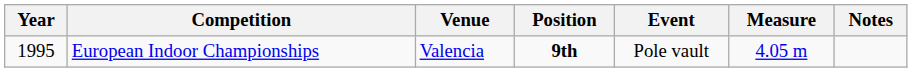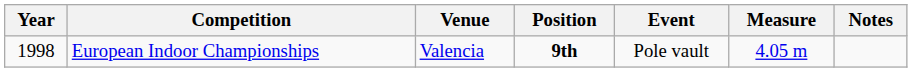 <table class="wikitable" width=55% style="font-size:90%; text-align:center;">
 <tr>
 <th>Year</th>
 <th>Competition</th>
 <th>Venue</th>
 <th>Position</th>
 <th>Event</th>
 <th>Measure</th>
 <th>Notes</th>
 </tr>
 <tr>
-<td>1995</td>
+<td>1998</td>
 <td align=left><a href='#'>European Indoor Championships</a></td>
 <td align=left> <a href='#'>Valencia</a></td>
 <td><strong>9th</strong></td>
 <td>Pole vault</td>
 <td><a href='#'>4.05 m</a></td>
 <td></td>
 </tr>
 </table>
